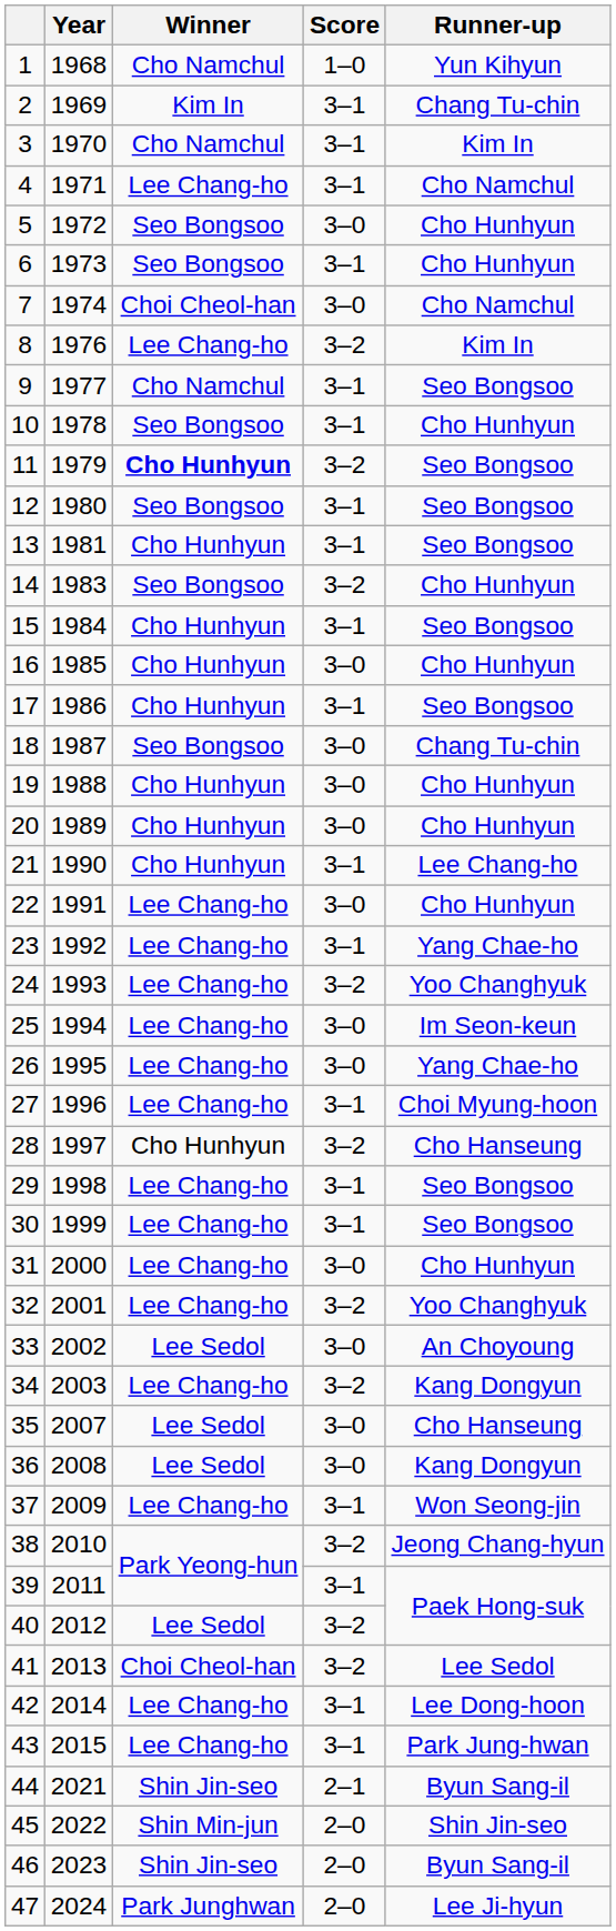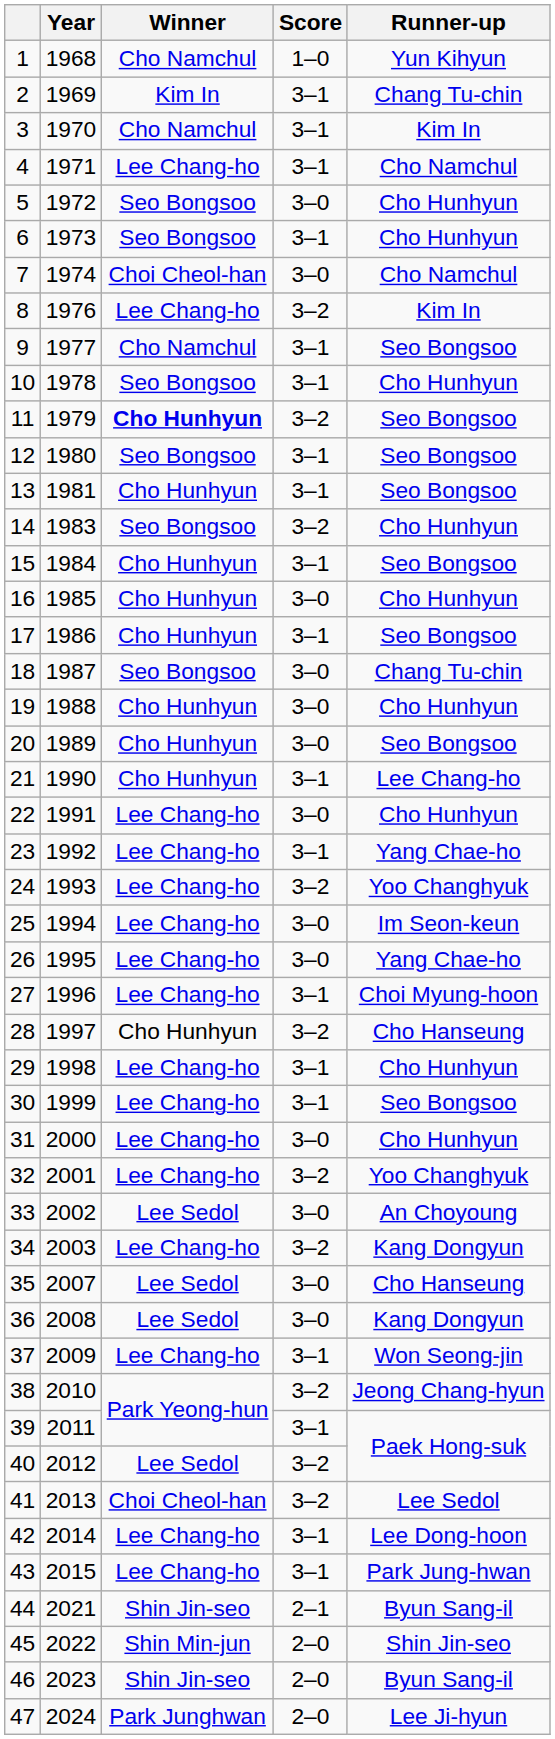 <table class="wikitable" style="text-align: center;">
 <tr>
 <th></th>
 <th>Year</th>
 <th>Winner</th>
 <th>Score</th>
 <th>Runner-up</th>
 </tr>
 <tr>
 <td>1</td>
 <td>1968</td>
 <td><a href='#'>Cho Namchul</a></td>
 <td>1–0</td>
 <td><a href='#'>Yun Kihyun</a></td>
 </tr>
 <tr>
 <td>2</td>
 <td>1969</td>
 <td><a href='#'>Kim In</a></td>
 <td>3–1</td>
 <td><a href='#'>Chang Tu-chin</a></td>
 </tr>
 <tr>
 <td>3</td>
 <td>1970</td>
 <td><a href='#'>Cho Namchul</a></td>
 <td>3–1</td>
 <td><a href='#'>Kim In</a></td>
 </tr>
 <tr>
 <td>4</td>
 <td>1971</td>
 <td><a href='#'>Lee Chang-ho</a></td>
 <td>3–1</td>
 <td><a href='#'>Cho Namchul</a></td>
 </tr>
 <tr>
 <td>5</td>
 <td>1972</td>
 <td><a href='#'>Seo Bongsoo</a></td>
 <td>3–0</td>
 <td><a href='#'>Cho Hunhyun</a></td>
 </tr>
 <tr>
 <td>6</td>
 <td>1973</td>
 <td><a href='#'>Seo Bongsoo</a></td>
 <td>3–1</td>
 <td><a href='#'>Cho Hunhyun</a></td>
 </tr>
 <tr>
 <td>7</td>
 <td>1974</td>
 <td><a href='#'>Choi Cheol-han</a></td>
 <td>3–0</td>
 <td><a href='#'>Cho Namchul</a></td>
 </tr>
 <tr>
 <td>8</td>
 <td>1976</td>
 <td><a href='#'>Lee Chang-ho</a></td>
 <td>3–2</td>
 <td><a href='#'>Kim In</a></td>
 </tr>
 <tr>
 <td>9</td>
 <td>1977</td>
 <td><a href='#'>Cho Namchul</a></td>
 <td>3–1</td>
 <td><a href='#'>Seo Bongsoo</a></td>
 </tr>
 <tr>
 <td>10</td>
 <td>1978</td>
 <td><a href='#'>Seo Bongsoo</a></td>
 <td>3–1</td>
 <td><a href='#'>Cho Hunhyun</a></td>
 </tr>
 <tr>
 <td>11</td>
 <td>1979</td>
 <td><strong><a href='#'>Cho Hunhyun</a></strong></td>
 <td>3–2</td>
 <td><a href='#'>Seo Bongsoo</a></td>
 </tr>
 <tr>
 <td>12</td>
 <td>1980</td>
 <td><a href='#'>Seo Bongsoo</a></td>
 <td>3–1</td>
 <td><a href='#'>Seo Bongsoo</a></td>
 </tr>
 <tr>
 <td>13</td>
 <td>1981</td>
 <td><a href='#'>Cho Hunhyun</a></td>
 <td>3–1</td>
 <td><a href='#'>Seo Bongsoo</a></td>
 </tr>
 <tr>
 <td>14</td>
 <td>1983</td>
 <td><a href='#'>Seo Bongsoo</a></td>
 <td>3–2</td>
 <td><a href='#'>Cho Hunhyun</a></td>
 </tr>
 <tr>
 <td>15</td>
 <td>1984</td>
 <td><a href='#'>Cho Hunhyun</a></td>
 <td>3–1</td>
 <td><a href='#'>Seo Bongsoo</a></td>
 </tr>
 <tr>
 <td>16</td>
 <td>1985</td>
 <td><a href='#'>Cho Hunhyun</a></td>
 <td>3–0</td>
 <td><a href='#'>Cho Hunhyun</a></td>
 </tr>
 <tr>
 <td>17</td>
 <td>1986</td>
 <td><a href='#'>Cho Hunhyun</a></td>
 <td>3–1</td>
 <td><a href='#'>Seo Bongsoo</a></td>
 </tr>
 <tr>
 <td>18</td>
 <td>1987</td>
 <td><a href='#'>Seo Bongsoo</a></td>
 <td>3–0</td>
 <td><a href='#'>Chang Tu-chin</a></td>
 </tr>
 <tr>
 <td>19</td>
 <td>1988</td>
 <td><a href='#'>Cho Hunhyun</a></td>
 <td>3–0</td>
 <td><a href='#'>Cho Hunhyun</a></td>
 </tr>
 <tr>
 <td>20</td>
 <td>1989</td>
 <td><a href='#'>Cho Hunhyun</a></td>
 <td>3–0</td>
-<td><a href='#'>Cho Hunhyun</a></td>
+<td><a href='#'>Seo Bongsoo</a></td>
 </tr>
 <tr>
 <td>21</td>
 <td>1990</td>
 <td><a href='#'>Cho Hunhyun</a></td>
 <td>3–1</td>
 <td><a href='#'>Lee Chang-ho</a></td>
 </tr>
 <tr>
 <td>22</td>
 <td>1991</td>
 <td><a href='#'>Lee Chang-ho</a></td>
 <td>3–0</td>
 <td><a href='#'>Cho Hunhyun</a></td>
 </tr>
 <tr>
 <td>23</td>
 <td>1992</td>
 <td><a href='#'>Lee Chang-ho</a></td>
 <td>3–1</td>
 <td><a href='#'>Yang Chae-ho</a></td>
 </tr>
 <tr>
 <td>24</td>
 <td>1993</td>
 <td><a href='#'>Lee Chang-ho</a></td>
 <td>3–2</td>
 <td><a href='#'>Yoo Changhyuk</a></td>
 </tr>
 <tr>
 <td>25</td>
 <td>1994</td>
 <td><a href='#'>Lee Chang-ho</a></td>
 <td>3–0</td>
 <td><a href='#'>Im Seon-keun</a></td>
 </tr>
 <tr>
 <td>26</td>
 <td>1995</td>
 <td><a href='#'>Lee Chang-ho</a></td>
 <td>3–0</td>
 <td><a href='#'>Yang Chae-ho</a></td>
 </tr>
 <tr>
 <td>27</td>
 <td>1996</td>
 <td><a href='#'>Lee Chang-ho</a></td>
 <td>3–1</td>
 <td><a href='#'>Choi Myung-hoon</a></td>
 </tr>
 <tr>
 <td>28</td>
 <td>1997</td>
 <td>Cho Hunhyun</td>
 <td>3–2</td>
 <td><a href='#'>Cho Hanseung</a></td>
 </tr>
 <tr>
 <td>29</td>
 <td>1998</td>
 <td><a href='#'>Lee Chang-ho</a></td>
 <td>3–1</td>
-<td><a href='#'>Seo Bongsoo</a></td>
+<td><a href='#'>Cho Hunhyun</a></td>
 </tr>
 <tr>
 <td>30</td>
 <td>1999</td>
 <td><a href='#'>Lee Chang-ho</a></td>
 <td>3–1</td>
 <td><a href='#'>Seo Bongsoo</a></td>
 </tr>
 <tr>
 <td>31</td>
 <td>2000</td>
 <td><a href='#'>Lee Chang-ho</a></td>
 <td>3–0</td>
 <td><a href='#'>Cho Hunhyun</a></td>
 </tr>
 <tr>
 <td>32</td>
 <td>2001</td>
 <td><a href='#'>Lee Chang-ho</a></td>
 <td>3–2</td>
 <td><a href='#'>Yoo Changhyuk</a></td>
 </tr>
 <tr>
 <td>33</td>
 <td>2002</td>
 <td><a href='#'>Lee Sedol</a></td>
 <td>3–0</td>
 <td><a href='#'>An Choyoung</a></td>
 </tr>
 <tr>
 <td>34</td>
 <td>2003</td>
 <td><a href='#'>Lee Chang-ho</a></td>
 <td>3–2</td>
 <td><a href='#'>Kang Dongyun</a></td>
 </tr>
 <tr>
 <td>35</td>
 <td>2007</td>
 <td><a href='#'>Lee Sedol</a></td>
 <td>3–0</td>
 <td><a href='#'>Cho Hanseung</a></td>
 </tr>
 <tr>
 <td>36</td>
 <td>2008</td>
 <td><a href='#'>Lee Sedol</a></td>
 <td>3–0</td>
 <td><a href='#'>Kang Dongyun</a></td>
 </tr>
 <tr>
 <td>37</td>
 <td>2009</td>
 <td><a href='#'>Lee Chang-ho</a></td>
 <td>3–1</td>
 <td><a href='#'>Won Seong-jin</a></td>
 </tr>
 <tr>
 <td>38</td>
 <td>2010</td>
 <td rowspan="2"><a href='#'>Park Yeong-hun</a></td>
 <td>3–2</td>
 <td><a href='#'>Jeong Chang-hyun</a></td>
 </tr>
 <tr>
 <td>39</td>
 <td>2011</td>
 <td>3–1</td>
 <td rowspan="2"><a href='#'>Paek Hong-suk</a></td>
 </tr>
 <tr>
 <td>40</td>
 <td>2012</td>
 <td><a href='#'>Lee Sedol</a></td>
 <td>3–2</td>
 </tr>
 <tr>
 <td>41</td>
 <td>2013</td>
 <td><a href='#'>Choi Cheol-han</a></td>
 <td>3–2</td>
 <td><a href='#'>Lee Sedol</a></td>
 </tr>
 <tr>
 <td>42</td>
 <td>2014</td>
 <td><a href='#'>Lee Chang-ho</a></td>
 <td>3–1</td>
 <td><a href='#'>Lee Dong-hoon</a></td>
 </tr>
 <tr>
 <td>43</td>
 <td>2015</td>
 <td><a href='#'>Lee Chang-ho</a></td>
 <td>3–1</td>
 <td><a href='#'>Park Jung-hwan</a></td>
 </tr>
 <tr>
 <td>44</td>
 <td>2021</td>
 <td><a href='#'>Shin Jin-seo</a></td>
 <td>2–1</td>
 <td><a href='#'>Byun Sang-il</a></td>
 </tr>
 <tr>
 <td>45</td>
 <td>2022</td>
 <td><a href='#'>Shin Min-jun</a></td>
 <td>2–0</td>
 <td><a href='#'>Shin Jin-seo</a></td>
 </tr>
 <tr>
 <td>46</td>
 <td>2023</td>
 <td><a href='#'>Shin Jin-seo</a></td>
 <td>2–0</td>
 <td><a href='#'>Byun Sang-il</a></td>
 </tr>
 <tr>
 <td>47</td>
 <td>2024</td>
 <td><a href='#'>Park Junghwan</a></td>
 <td>2–0</td>
 <td><a href='#'>Lee Ji-hyun</a></td>
 </tr>
 </table>
